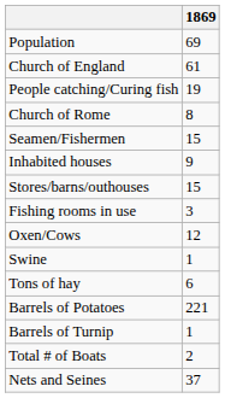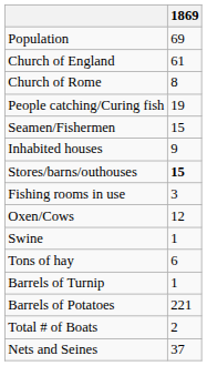 <table class="wikitable">
 <tr>
 <th></th>
 <th>1869</th>
 </tr>
 <tr>
 <td>Population</td>
 <td>69</td>
 </tr>
 <tr>
 <td>Church of England</td>
 <td>61</td>
 </tr>
 <tr>
+<td>Church of Rome</td>
+<td>8</td>
+</tr>
+<tr>
 <td>People catching/Curing fish</td>
 <td>19</td>
-</tr>
-<tr>
-<td>Church of Rome</td>
-<td>8</td>
 </tr>
 <tr>
 <td>Seamen/Fishermen</td>
 <td>15</td>
 </tr>
 <tr>
 <td>Inhabited houses</td>
 <td>9</td>
 </tr>
 <tr>
 <td>Stores/barns/outhouses</td>
-<td>15</td>
+<td><strong>15</strong></td>
 </tr>
 <tr>
 <td>Fishing rooms in use</td>
 <td>3</td>
 </tr>
 <tr>
 <td>Oxen/Cows</td>
 <td>12</td>
 </tr>
 <tr>
 <td>Swine</td>
 <td>1</td>
 </tr>
 <tr>
 <td>Tons of hay</td>
 <td>6</td>
 </tr>
 <tr>
+<td>Barrels of Turnip</td>
+<td>1</td>
+</tr>
+<tr>
 <td>Barrels of Potatoes</td>
 <td>221</td>
-</tr>
-<tr>
-<td>Barrels of Turnip</td>
-<td>1</td>
 </tr>
 <tr>
 <td>Total # of Boats</td>
 <td>2</td>
 </tr>
 <tr>
 <td>Nets and Seines</td>
 <td>37</td>
 </tr>
 </table>
